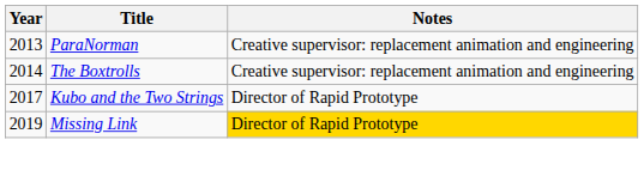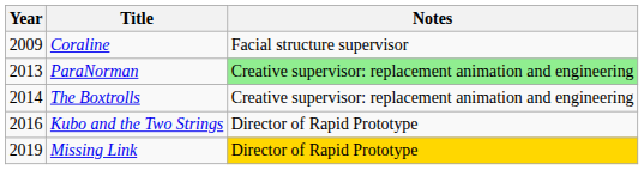 <table class="wikitable sortable" border="1">
 <tr>
 <th>Year</th>
 <th>Title</th>
 <th>Notes</th>
 </tr>
 <tr>
+<td>2009</td>
+<td><em><a href='#'>Coraline</a></em></td>
+<td>Facial structure supervisor</td>
+</tr>
+<tr>
 <td>2013</td>
 <td><em><a href='#'>ParaNorman</a></em></td>
-<td>Creative supervisor: replacement animation and engineering</td>
+<td style="background: lightgreen;">Creative supervisor: replacement animation and engineering</td>
 </tr>
 <tr>
 <td>2014</td>
 <td><em><a href='#'>The Boxtrolls</a></em></td>
 <td>Creative supervisor: replacement animation and engineering</td>
 </tr>
 <tr>
-<td>2017</td>
+<td>2016</td>
 <td><em><a href='#'>Kubo and the Two Strings</a></em></td>
 <td>Director of Rapid Prototype<br></td>
 </tr>
 <tr>
 <td>2019</td>
 <td><em><a href='#'>Missing Link</a></em></td>
 <td style="background: gold;">Director of Rapid Prototype</td>
 </tr>
 </table>
